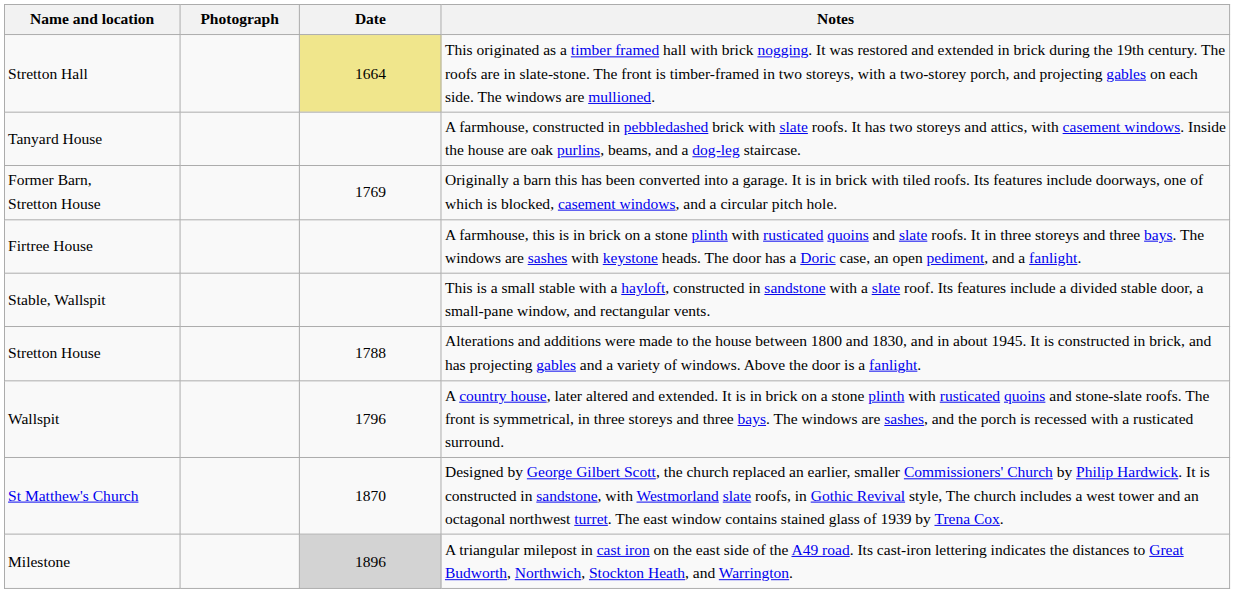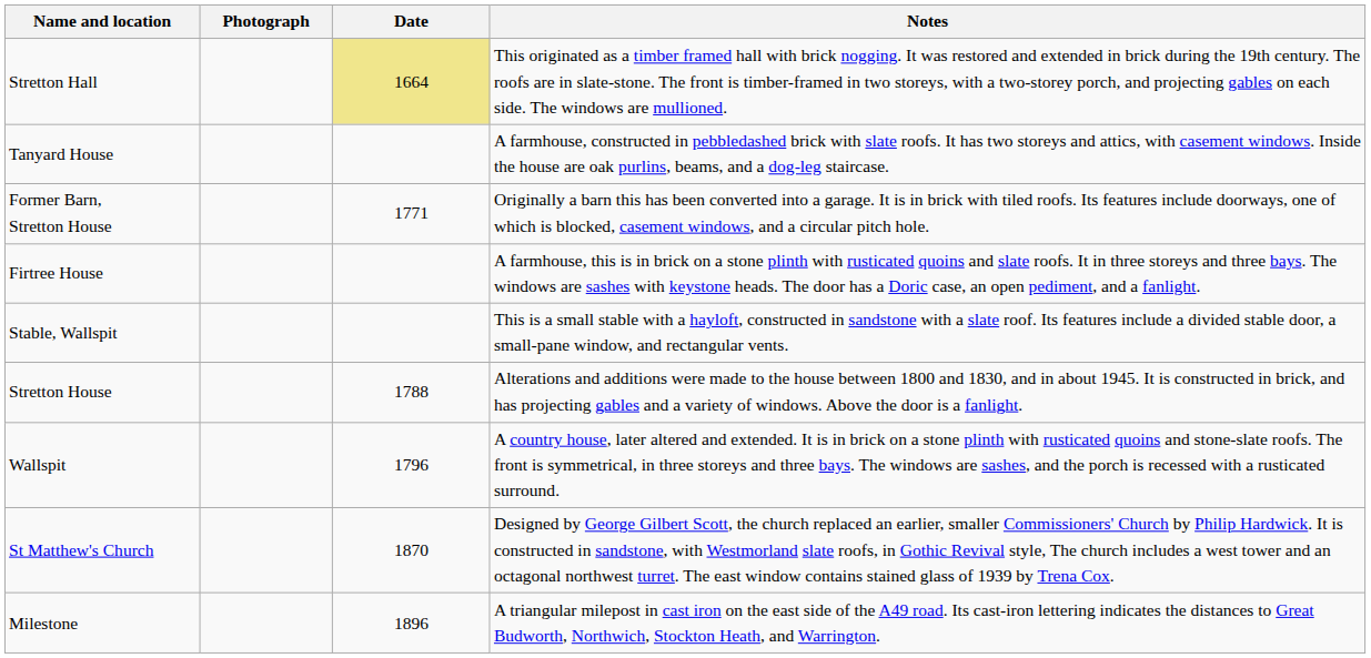 <table class="wikitable sortable plainrowheaders" style="width:100%;border:0px;text-align:left;line-height:150%;">
 <tr>
 <th scope="col"  style="width:150px">Name and location</th>
 <th scope="col"  style="width:100px" class="unsortable">Photograph</th>
 <th scope="col"  style="width:120px">Date</th>
 <th scope="col"  style="width:700px" class="unsortable">Notes</th>
 </tr>
 <tr>
 <td>Stretton Hall<br><small></small></td>
 <td></td>
 <td align="center" style="background: khaki;">1664</td>
 <td>This originated as a <a href='#'>timber framed</a> hall with brick <a href='#'>nogging</a>.  It was restored and extended in brick during the 19th century.  The roofs are in slate-stone.  The front is timber-framed in two storeys, with a two-storey porch, and projecting <a href='#'>gables</a> on each side.  The windows are <a href='#'>mullioned</a>.</td>
 </tr>
 <tr>
 <td>Tanyard House<br><small></small></td>
 <td></td>
 <td align="center"></td>
 <td>A farmhouse, constructed in <a href='#'>pebbledashed</a> brick with <a href='#'>slate</a> roofs.  It has two storeys and attics, with <a href='#'>casement windows</a>.  Inside the house are oak <a href='#'>purlins</a>, beams, and a <a href='#'>dog-leg</a> staircase.</td>
 </tr>
 <tr>
 <td>Former Barn,<br>Stretton House<br><small></small></td>
 <td></td>
-<td align="center">1769</td>
+<td align="center">1771</td>
 <td>Originally a barn this has been converted into a garage.  It is in brick with tiled roofs.  Its features include doorways, one of which is blocked, <a href='#'>casement windows</a>, and a circular pitch hole.</td>
 </tr>
 <tr>
 <td>Firtree House<br><small></small></td>
 <td></td>
 <td align="center"></td>
 <td>A farmhouse, this is in brick on a stone <a href='#'>plinth</a> with <a href='#'>rusticated</a> <a href='#'>quoins</a> and <a href='#'>slate</a> roofs.  It in three storeys and three <a href='#'>bays</a>.  The windows are <a href='#'>sashes</a> with <a href='#'>keystone</a> heads.  The door has a <a href='#'>Doric</a> case, an open <a href='#'>pediment</a>, and a <a href='#'>fanlight</a>.</td>
 </tr>
 <tr>
 <td>Stable, Wallspit<br><small></small></td>
 <td></td>
 <td align="center"></td>
 <td>This is a small stable with a <a href='#'>hayloft</a>, constructed in <a href='#'>sandstone</a> with a <a href='#'>slate</a> roof. Its features include a divided stable door, a small-pane window, and rectangular vents.</td>
 </tr>
 <tr>
 <td>Stretton House<br><small></small></td>
 <td></td>
 <td align="center">1788</td>
 <td>Alterations and additions were made to the house between 1800 and 1830, and in about 1945.  It is constructed in brick, and has projecting <a href='#'>gables</a> and a variety of windows.  Above the door is a <a href='#'>fanlight</a>.</td>
 </tr>
 <tr>
 <td>Wallspit<br><small></small></td>
 <td></td>
 <td align="center">1796</td>
 <td>A <a href='#'>country house</a>, later altered and extended.  It is in brick on a stone <a href='#'>plinth</a> with <a href='#'>rusticated</a> <a href='#'>quoins</a> and stone-slate roofs.  The front is symmetrical, in three storeys and three <a href='#'>bays</a>.  The windows are <a href='#'>sashes</a>, and the porch is recessed with a rusticated surround.</td>
 </tr>
 <tr>
 <td><a href='#'>St Matthew's Church</a><br><small></small></td>
 <td></td>
 <td align="center">1870</td>
 <td>Designed by <a href='#'>George Gilbert Scott</a>, the church replaced an earlier, smaller <a href='#'>Commissioners' Church</a> by <a href='#'>Philip Hardwick</a>.  It is constructed in <a href='#'>sandstone</a>, with <a href='#'>Westmorland</a> <a href='#'>slate</a> roofs, in <a href='#'>Gothic Revival</a> style,  The church includes a west tower and an octagonal northwest <a href='#'>turret</a>.  The east window contains stained glass of 1939 by <a href='#'>Trena Cox</a>.</td>
 </tr>
 <tr>
 <td>Milestone<br><small></small></td>
 <td></td>
-<td align="center" style="background: lightgrey;">1896</td>
+<td align="center">1896</td>
 <td>A triangular milepost in <a href='#'>cast iron</a> on the east side of the <a href='#'>A49 road</a>.  Its cast-iron lettering indicates the distances to <a href='#'>Great Budworth</a>, <a href='#'>Northwich</a>, <a href='#'>Stockton Heath</a>, and <a href='#'>Warrington</a>.</td>
 </tr>
 <tr>
 </tr>
 </table>
